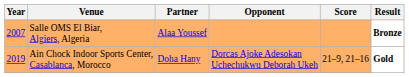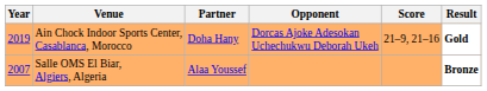 <table class="sortable wikitable" style="font-size: 90%;">
 <tr>
 <th>Year</th>
 <th>Venue</th>
 <th>Partner</th>
 <th>Opponent</th>
 <th>Score</th>
 <th>Result</th>
 </tr>
 <tr style="background:#FFB069">
+<td align="center"><a href='#'>2019</a></td>
+<td align="left">Ain Chock Indoor Sports Center,<br><a href='#'>Casablanca</a>, Morocco</td>
+<td align="left"> <a href='#'>Doha Hany</a></td>
+<td align="left"> <a href='#'>Dorcas Ajoke Adesokan</a> <br>  <a href='#'>Uchechukwu Deborah Ukeh</a></td>
+<td align="left">21–9, 21–16</td>
+<td style="text-align:left; background:white"> <strong>Gold</strong></td>
+</tr>
+<tr style="background:#FFB069">
 <td align="center"><a href='#'>2007</a></td>
 <td align="left">Salle OMS El Biar,<br><a href='#'>Algiers</a>, Algeria</td>
 <td align="left"> <a href='#'>Alaa Youssef</a></td>
 <td align="left"> <br> </td>
 <td align="left"></td>
 <td style="text-align:left; background:white"> <strong>Bronze</strong></td>
 </tr>
-<tr style="background:#FFB069">
-<td align="center"><a href='#'>2019</a></td>
-<td align="left">Ain Chock Indoor Sports Center,<br><a href='#'>Casablanca</a>, Morocco</td>
-<td align="left"> <a href='#'>Doha Hany</a></td>
-<td align="left"> <a href='#'>Dorcas Ajoke Adesokan</a> <br>  <a href='#'>Uchechukwu Deborah Ukeh</a></td>
-<td align="left">21–9, 21–16</td>
-<td style="text-align:left; background:white"> <strong>Gold</strong></td>
-</tr>
 </table>
